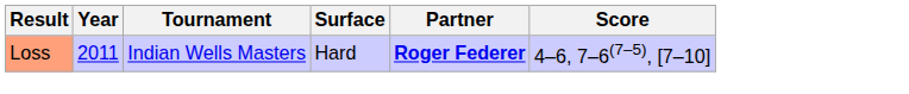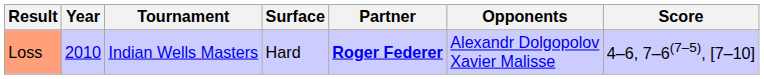 <table class="sortable wikitable">
 <tr>
 <th>Result</th>
 <th>Year</th>
 <th>Tournament</th>
 <th>Surface</th>
 <th>Partner</th>
+<th>Opponents</th>
 <th>Score</th>
 </tr>
 <tr bgcolor=ccccff>
 <td bgcolor=ffa07a>Loss</td>
-<td><a href='#'>2011</a></td>
+<td><a href='#'>2010</a></td>
 <td><a href='#'>Indian Wells Masters</a></td>
 <td>Hard</td>
 <td><strong> <a href='#'>Roger Federer</a></strong></td>
+<td> <a href='#'>Alexandr Dolgopolov</a><br> <a href='#'>Xavier Malisse</a></td>
 <td>4–6, 7–6<sup>(7–5)</sup>, [7–10]</td>
 </tr>
 </table>
